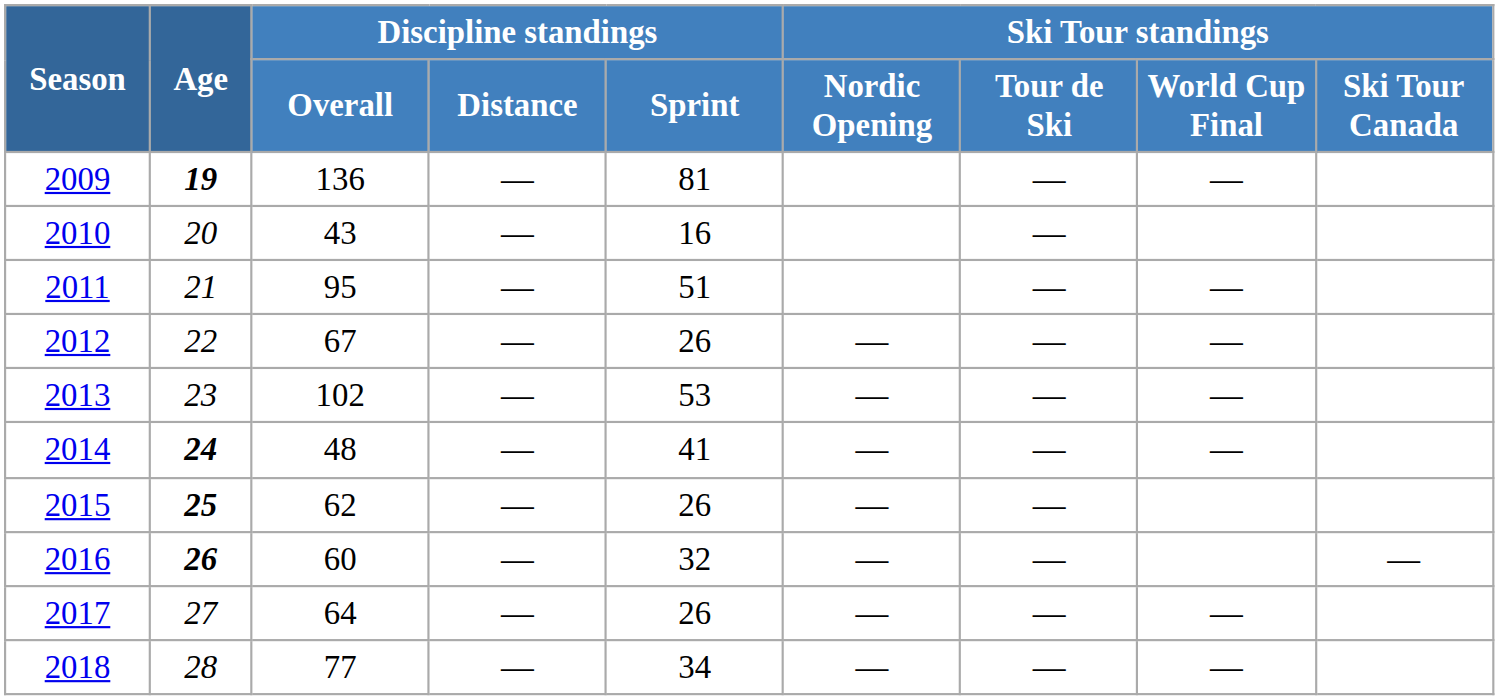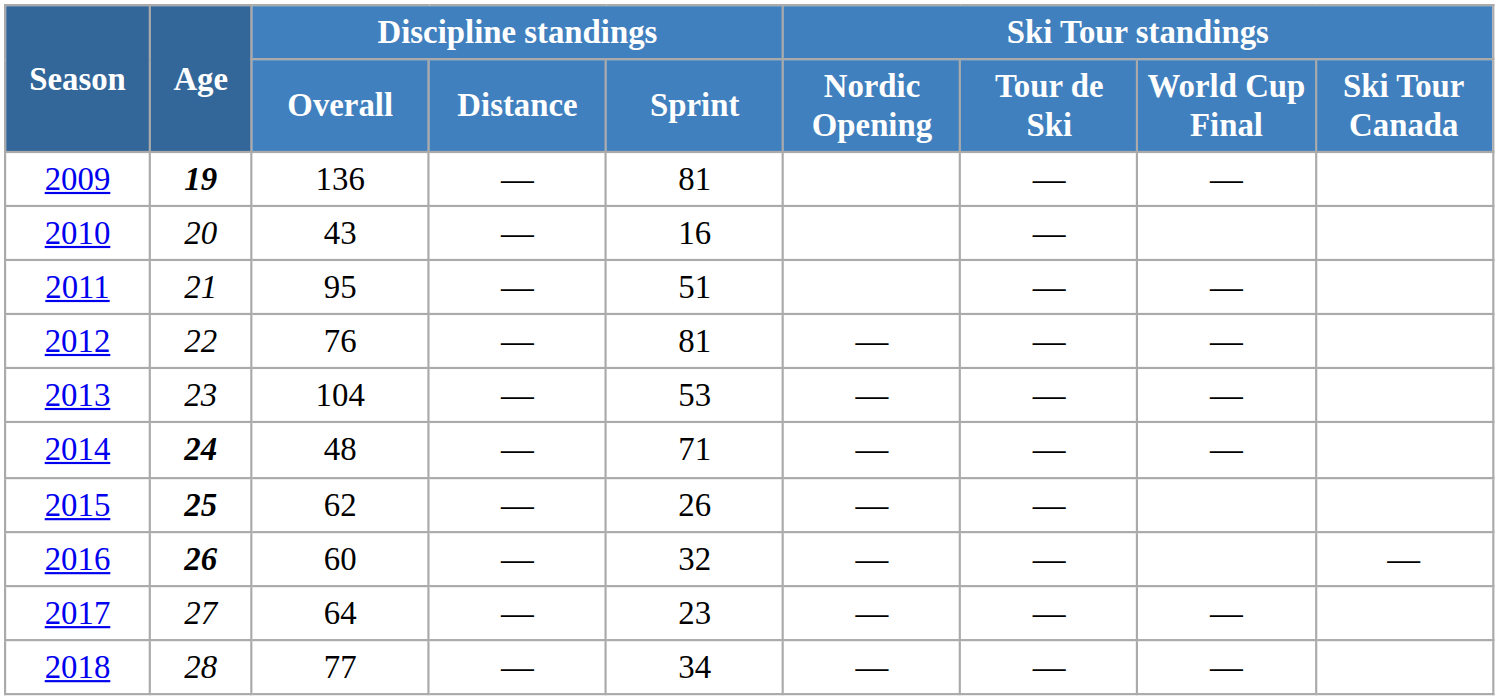 <table class="wikitable" style="font-size:95%; text-align:center; border:grey solid 1px; border-collapse:collapse; background:#ffffff;">
 <tr>
 <th style="background-color:#369; color:white; width:60px;" rowspan="2"> Season </th>
 <th style="background-color:#369; color:white; width:40px;" rowspan="2"> Age </th>
 <th style="background-color:#4180be; color:white;" colspan="3">Discipline standings</th>
 <th style="background-color:#4180be; color:white;" colspan="4">Ski Tour standings</th>
 </tr>
 <tr>
 <th style="background-color:#4180be; color:white; width:75px;">Overall</th>
 <th style="background-color:#4180be; color:white; width:75px;">Distance</th>
 <th style="background-color:#4180be; color:white; width:75px;">Sprint</th>
 <th style="background-color:#4180be; color:white; width:75px;">Nordic<br>Opening</th>
 <th style="background-color:#4180be; color:white; width:75px;">Tour de<br>Ski</th>
 <th style="background-color:#4180be; color:white; width:75px;">World Cup<br>Final</th>
 <th style="background-color:#4180be; color:white; width:75px;">Ski Tour<br>Canada</th>
 </tr>
 <tr>
 <td><a href='#'>2009</a></td>
 <td><strong><em>19</em></strong></td>
 <td>136</td>
 <td>—</td>
 <td>81</td>
 <td></td>
 <td>—</td>
 <td>—</td>
 <td></td>
 </tr>
 <tr>
 <td><a href='#'>2010</a></td>
 <td><em>20</em></td>
 <td>43</td>
 <td>—</td>
 <td>16</td>
 <td></td>
 <td>—</td>
 <td></td>
 <td></td>
 </tr>
 <tr>
 <td><a href='#'>2011</a></td>
 <td><em>21</em></td>
 <td>95</td>
 <td>—</td>
 <td>51</td>
 <td></td>
 <td>—</td>
 <td>—</td>
 <td></td>
 </tr>
 <tr>
 <td><a href='#'>2012</a></td>
 <td><em>22</em></td>
-<td>67</td>
+<td>76</td>
 <td>—</td>
-<td>26</td>
+<td>81</td>
 <td>—</td>
 <td>—</td>
 <td>—</td>
 <td></td>
 </tr>
 <tr>
 <td><a href='#'>2013</a></td>
 <td><em>23</em></td>
-<td>102</td>
+<td>104</td>
 <td>—</td>
 <td>53</td>
 <td>—</td>
 <td>—</td>
 <td>—</td>
 <td></td>
 </tr>
 <tr>
 <td><a href='#'>2014</a></td>
 <td><strong><em>24</em></strong></td>
 <td>48</td>
 <td>—</td>
-<td>41</td>
+<td>71</td>
 <td>—</td>
 <td>—</td>
 <td>—</td>
 <td></td>
 </tr>
 <tr>
 <td><a href='#'>2015</a></td>
 <td><strong><em>25</em></strong></td>
 <td>62</td>
 <td>—</td>
 <td>26</td>
 <td>—</td>
 <td>—</td>
 <td></td>
 <td></td>
 </tr>
 <tr>
 <td><a href='#'>2016</a></td>
 <td><strong><em>26</em></strong></td>
 <td>60</td>
 <td>—</td>
 <td>32</td>
 <td>—</td>
 <td>—</td>
 <td></td>
 <td>—</td>
 </tr>
 <tr>
 <td><a href='#'>2017</a></td>
 <td><em>27</em></td>
 <td>64</td>
 <td>—</td>
-<td>26</td>
+<td>23</td>
 <td>—</td>
 <td>—</td>
 <td>—</td>
 <td></td>
 </tr>
 <tr>
 <td><a href='#'>2018</a></td>
 <td><em>28</em></td>
 <td>77</td>
 <td>—</td>
 <td>34</td>
 <td>—</td>
 <td>—</td>
 <td>—</td>
 <td></td>
 </tr>
 </table>
